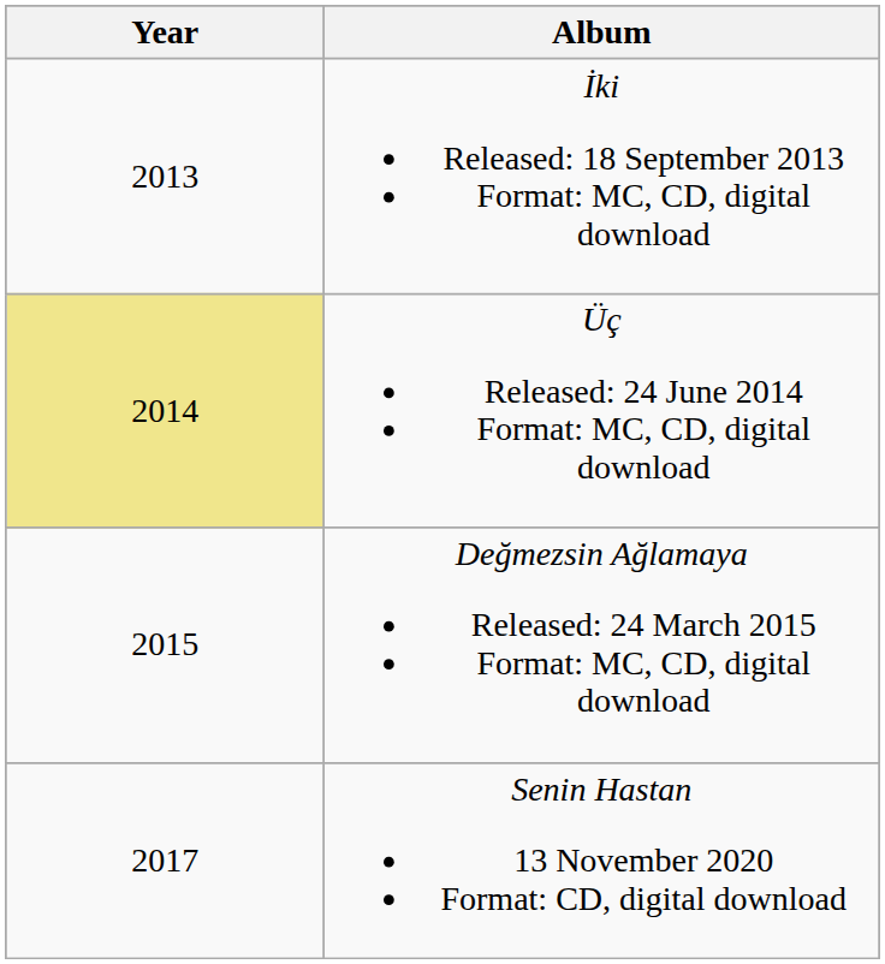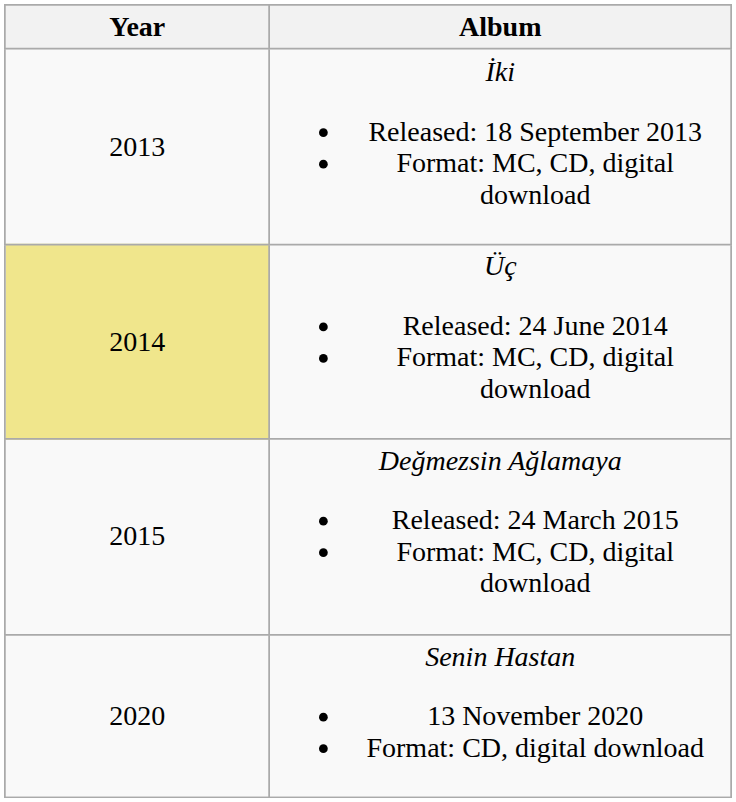 <table class="wikitable plainrowheaders" style="text-align:center;" border="1">
 <tr>
 <th scope="col" style="width:9em;">Year</th>
 <th scope="col" style="width:16em;">Album</th>
 </tr>
 <tr>
 <td>2013</td>
 <td><em>İki</em><br><ul><li>Released: 18 September 2013</li><li>Format: MC, CD, digital download</li></ul></td>
 </tr>
 <tr>
 <td style="background: khaki;">2014</td>
 <td><em>Üç</em><br><ul><li>Released: 24 June 2014</li><li>Format: MC, CD, digital download</li></ul></td>
 </tr>
 <tr>
 <td>2015</td>
 <td><em>Değmezsin Ağlamaya</em><br><ul><li>Released: 24 March 2015</li><li>Format: MC, CD, digital download</li></ul></td>
 </tr>
 <tr>
-<td>2017</td>
+<td>2020</td>
 <td><em>Senin Hastan</em><br><ul><li>13 November 2020</li><li>Format: CD, digital download</li></ul></td>
 </tr>
 <tr>
 </tr>
 </table>
